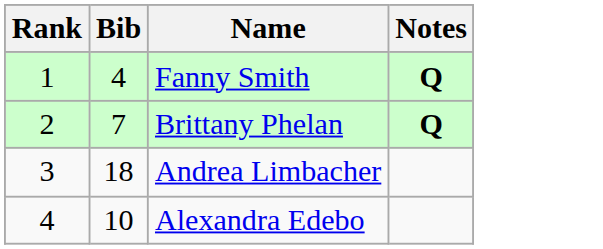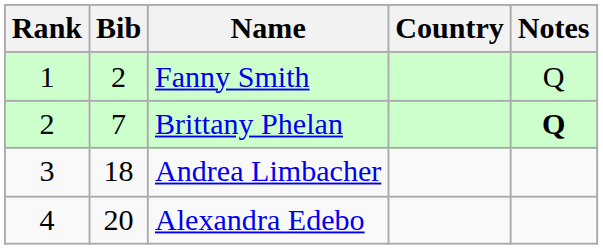 <table class="wikitable" style="text-align:center;">
 <tr>
 <th>Rank</th>
 <th>Bib</th>
 <th>Name</th>
+<th>Country</th>
 <th>Notes</th>
 </tr>
 <tr bgcolor=ccffcc>
 <td>1</td>
-<td>4</td>
+<td>2</td>
 <td align=left><a href='#'>Fanny Smith</a></td>
-<td><strong>Q</strong></td>
+<td align=left></td>
+<td>Q</td>
 </tr>
 <tr bgcolor=ccffcc>
 <td>2</td>
 <td>7</td>
 <td align=left><a href='#'>Brittany Phelan</a></td>
+<td align=left></td>
 <td><strong>Q</strong></td>
 </tr>
 <tr>
 <td>3</td>
 <td>18</td>
 <td align=left><a href='#'>Andrea Limbacher</a></td>
+<td align=left></td>
 <td></td>
 </tr>
 <tr>
 <td>4</td>
-<td>10</td>
+<td>20</td>
 <td align=left><a href='#'>Alexandra Edebo</a></td>
+<td align=left></td>
 <td></td>
 </tr>
 </table>
